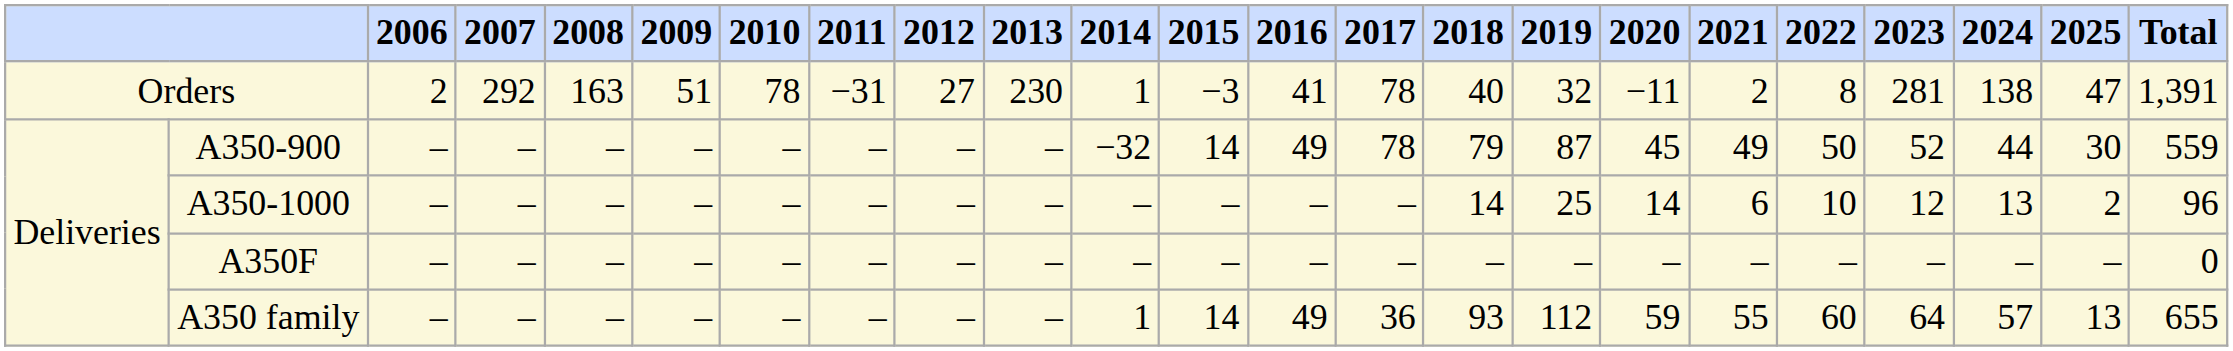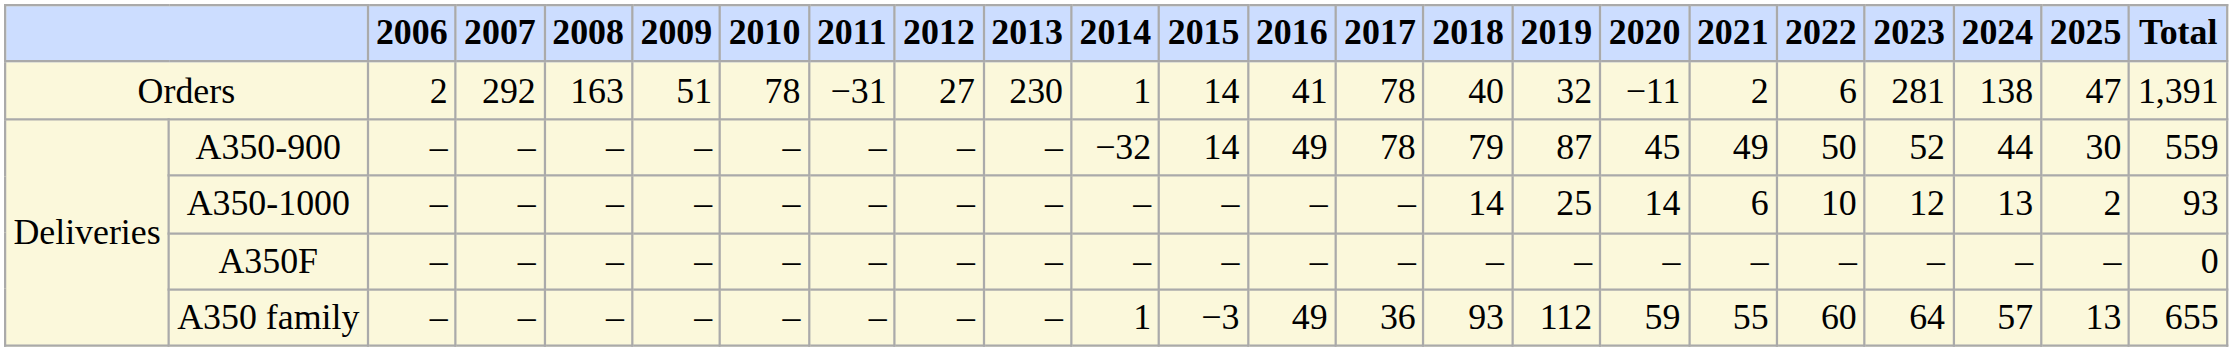 <table class="wikitable" style="margin:1em 1em 1em 300; border:1px #aaa solid;  background:#fbf8db;text-align:right;">
 <tr style="font-weight:bold; background:#ccddff; padding:0.4em;text-align:center;">
 <td colspan="2"></td>
 <td>2006</td>
 <td>2007</td>
 <td>2008</td>
 <td>2009</td>
 <td>2010</td>
 <td>2011</td>
 <td>2012</td>
 <td>2013</td>
 <td>2014</td>
 <td>2015</td>
 <td>2016</td>
 <td>2017</td>
 <td>2018</td>
 <td>2019</td>
 <td>2020</td>
 <td>2021</td>
 <td>2022</td>
 <td>2023</td>
 <td>2024</td>
 <td>2025</td>
 <td>Total</td>
 </tr>
 <tr>
 <td style="text-align:center;" colspan="2">Orders</td>
 <td>2</td>
 <td>292</td>
 <td>163</td>
 <td>51</td>
 <td>78</td>
 <td>−31</td>
 <td>27</td>
 <td>230</td>
 <td>1</td>
-<td>−3</td>
+<td>14</td>
 <td>41</td>
 <td>78</td>
 <td>40</td>
 <td>32</td>
 <td>−11</td>
 <td>2</td>
-<td>8</td>
+<td>6</td>
 <td>281</td>
 <td>138</td>
 <td>47</td>
 <td>1,391</td>
 </tr>
 <tr>
 <td style="text-align:center;" rowspan=4>Deliveries</td>
 <td style="text-align:center;">A350-900</td>
 <td>–</td>
 <td>–</td>
 <td>–</td>
 <td>–</td>
 <td>–</td>
 <td>–</td>
 <td>–</td>
 <td>–</td>
 <td>−32</td>
 <td>14</td>
 <td>49</td>
 <td>78</td>
 <td>79</td>
 <td>87</td>
 <td>45</td>
 <td>49</td>
 <td>50</td>
 <td>52</td>
 <td>44</td>
 <td>30</td>
 <td>559</td>
 </tr>
 <tr>
 <td style="text-align:center;">A350-1000</td>
 <td>–</td>
 <td>–</td>
 <td>–</td>
 <td>–</td>
 <td>–</td>
 <td>–</td>
 <td>–</td>
 <td>–</td>
 <td>–</td>
 <td>–</td>
 <td>–</td>
 <td>–</td>
 <td>14</td>
 <td>25</td>
 <td>14</td>
 <td>6</td>
 <td>10</td>
 <td>12</td>
 <td>13</td>
 <td>2</td>
-<td>96</td>
+<td>93</td>
 </tr>
 <tr>
 <td style="text-align:center;">A350F</td>
 <td>–</td>
 <td>–</td>
 <td>–</td>
 <td>–</td>
 <td>–</td>
 <td>–</td>
 <td>–</td>
 <td>–</td>
 <td>–</td>
 <td>–</td>
 <td>–</td>
 <td>–</td>
 <td>–</td>
 <td>–</td>
 <td>–</td>
 <td>–</td>
 <td>–</td>
 <td>–</td>
 <td>–</td>
 <td>–</td>
 <td>0</td>
 </tr>
 <tr>
 <td style="text-align:center;">A350 family</td>
 <td>–</td>
 <td>–</td>
 <td>–</td>
 <td>–</td>
 <td>–</td>
 <td>–</td>
 <td>–</td>
 <td>–</td>
 <td>1</td>
-<td>14</td>
+<td>−3</td>
 <td>49</td>
 <td>36</td>
 <td>93</td>
 <td>112</td>
 <td>59</td>
 <td>55</td>
 <td>60</td>
 <td>64</td>
 <td>57</td>
 <td>13</td>
 <td>655</td>
 </tr>
 </table>
